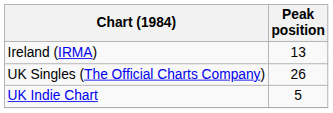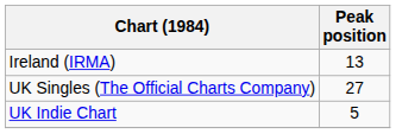 <table class="wikitable">
 <tr>
 <th>Chart (1984)</th>
 <th>Peak<br>position</th>
 </tr>
 <tr>
 <td>Ireland (<a href='#'>IRMA</a>)</td>
 <td align="center">13</td>
 </tr>
 <tr>
 <td>UK Singles (<a href='#'>The Official Charts Company</a>)</td>
-<td align="center">26</td>
+<td align="center">27</td>
 </tr>
 <tr>
 <td><a href='#'>UK Indie Chart</a></td>
 <td align="center">5</td>
 </tr>
 <tr>
 </tr>
 </table>
